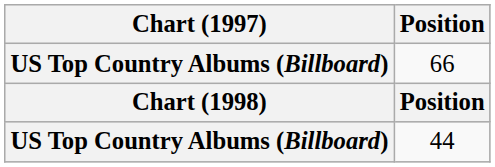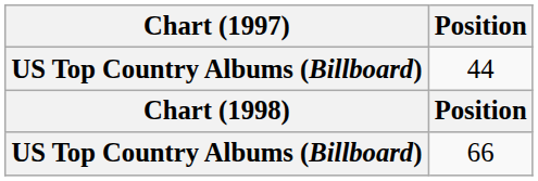 <table class="wikitable plainrowheaders" style="text-align:center">
 <tr>
 <th scope="col">Chart (1997)</th>
 <th scope="col">Position</th>
 </tr>
 <tr>
 <th scope="row">US Top Country Albums (<em>Billboard</em>)</th>
-<td>66</td>
+<td>44</td>
 </tr>
 <tr>
 <th scope="col">Chart (1998)</th>
 <th scope="col">Position</th>
 </tr>
 <tr>
 <th scope="row">US Top Country Albums (<em>Billboard</em>)</th>
-<td>44</td>
+<td>66</td>
 </tr>
 </table>
